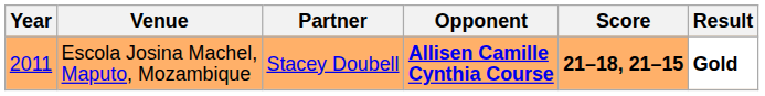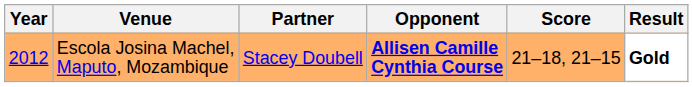 <table class="sortable wikitable" style="font-size: 90%;">
 <tr>
 <th>Year</th>
 <th>Venue</th>
 <th>Partner</th>
 <th>Opponent</th>
 <th>Score</th>
 <th>Result</th>
 </tr>
 <tr style="background:#FFB069">
-<td align="center"><a href='#'>2011</a></td>
+<td align="center"><a href='#'>2012</a></td>
 <td align="left">Escola Josina Machel,<br><a href='#'>Maputo</a>, Mozambique</td>
 <td align="left"> <a href='#'>Stacey Doubell</a></td>
 <td align="left"><strong> <a href='#'>Allisen Camille</a><br> <a href='#'>Cynthia Course</a></strong></td>
-<td align="left"><strong>21–18, 21–15</strong></td>
+<td align="left">21–18, 21–15</td>
 <td style="text-align:left; background:white"> <strong>Gold</strong></td>
 </tr>
 </table>
